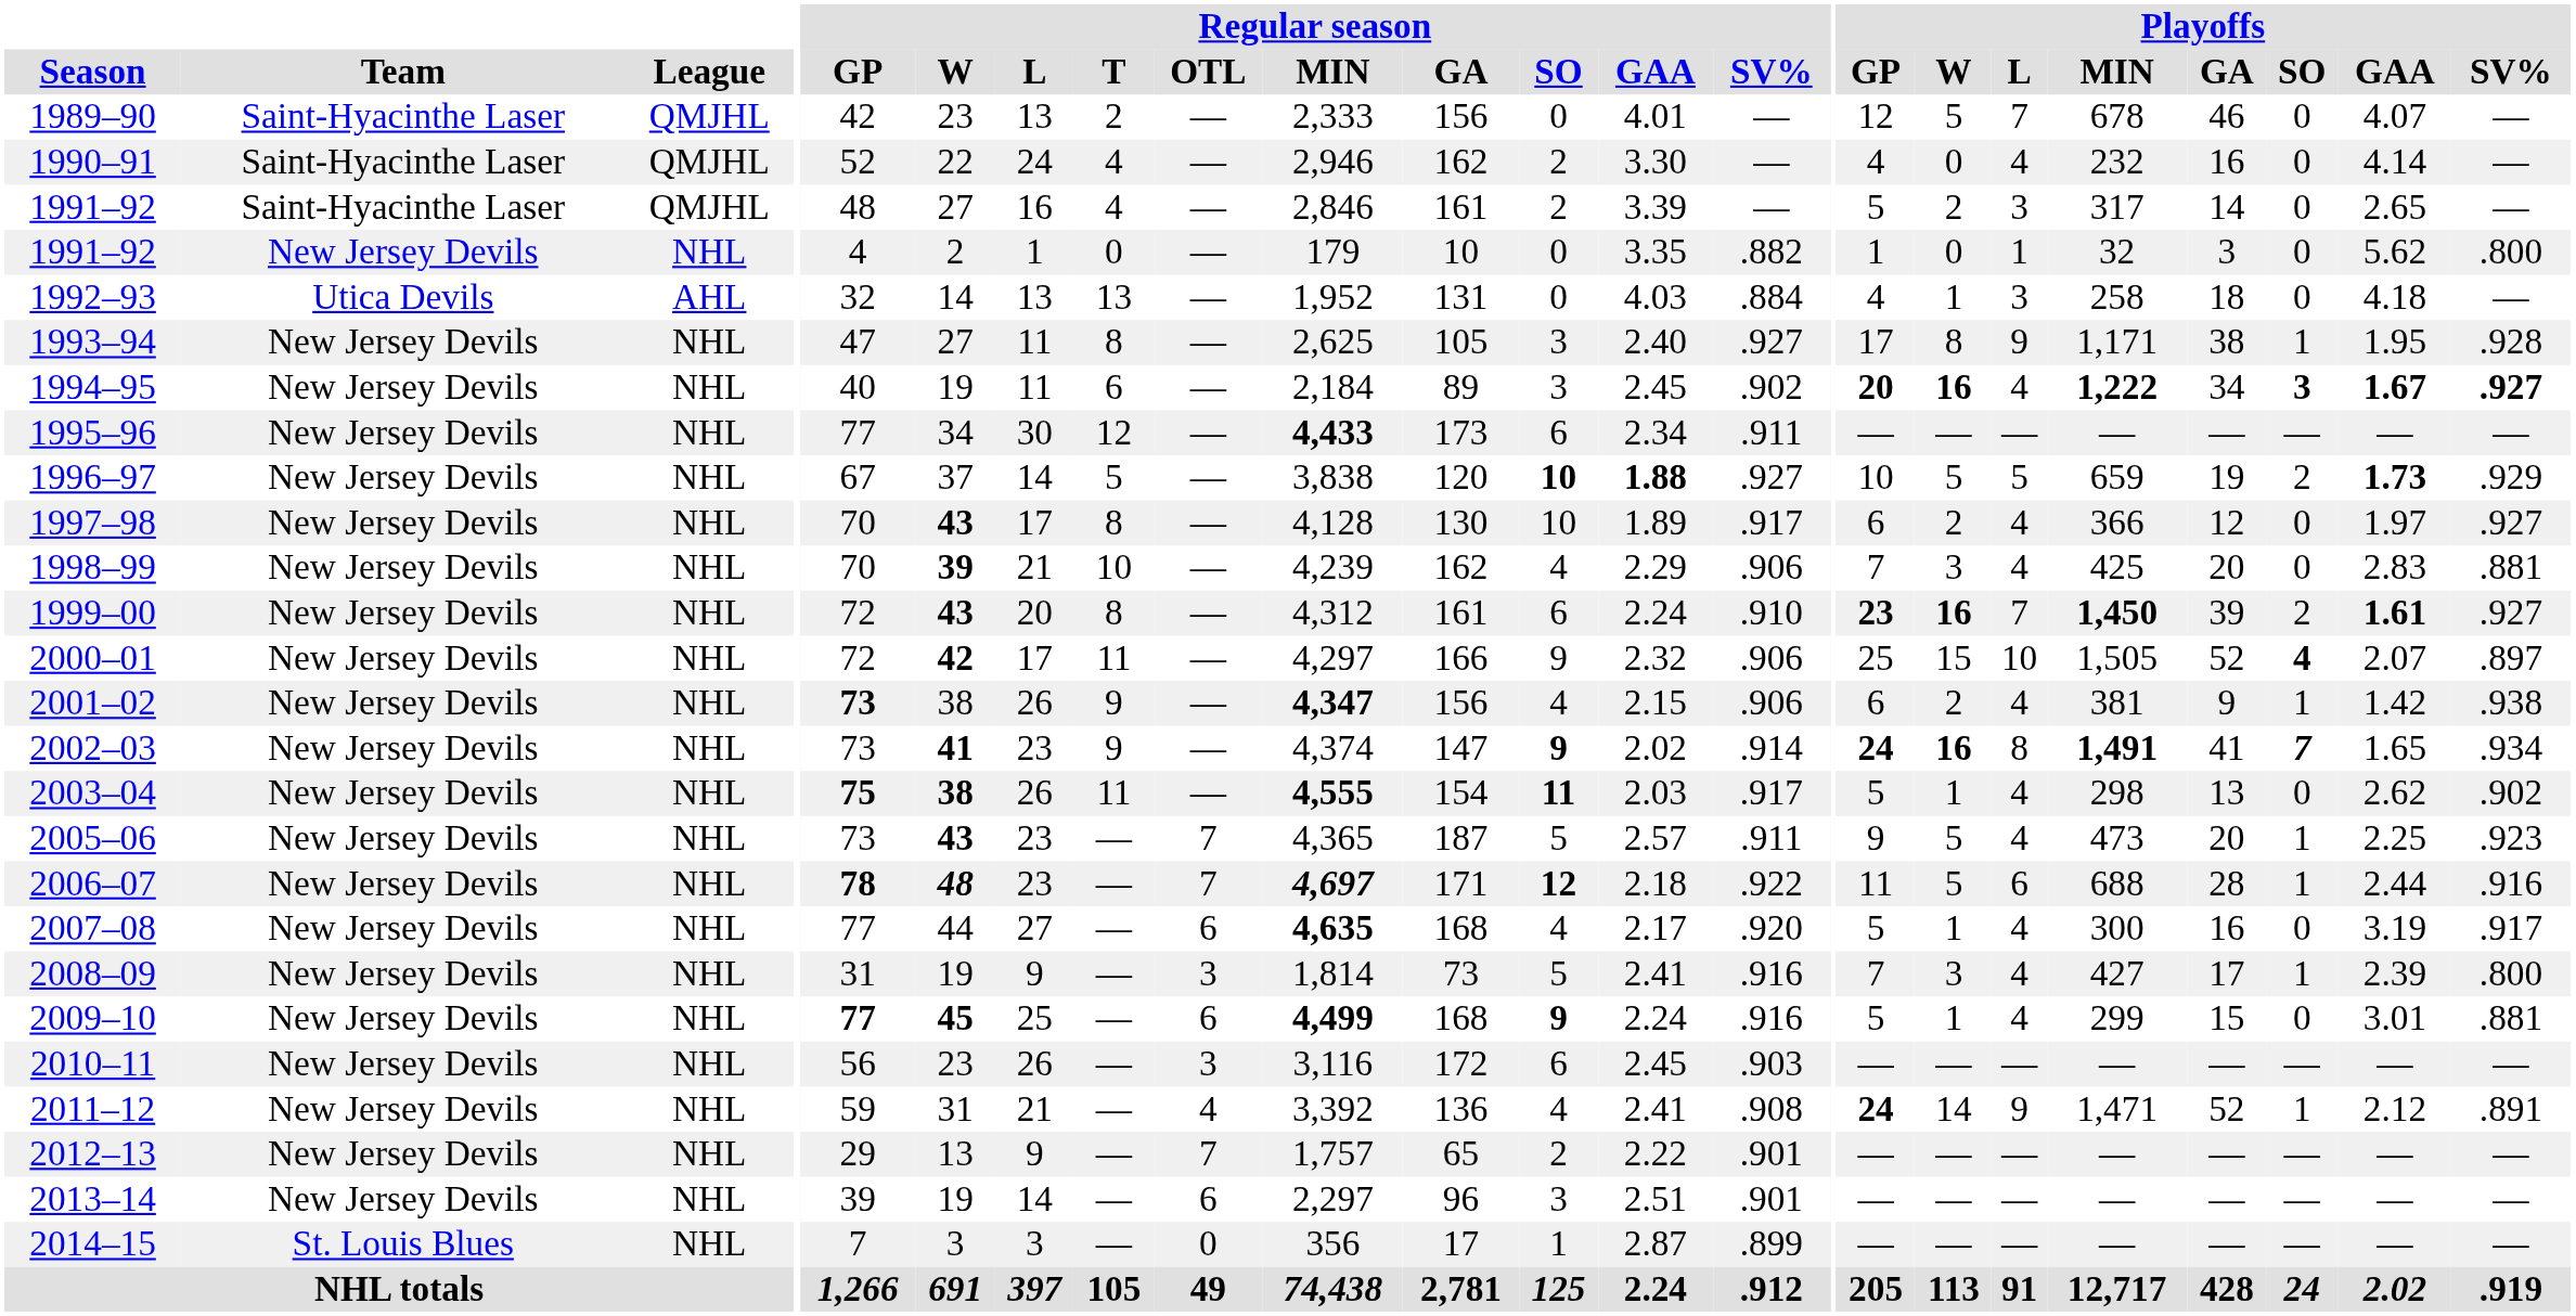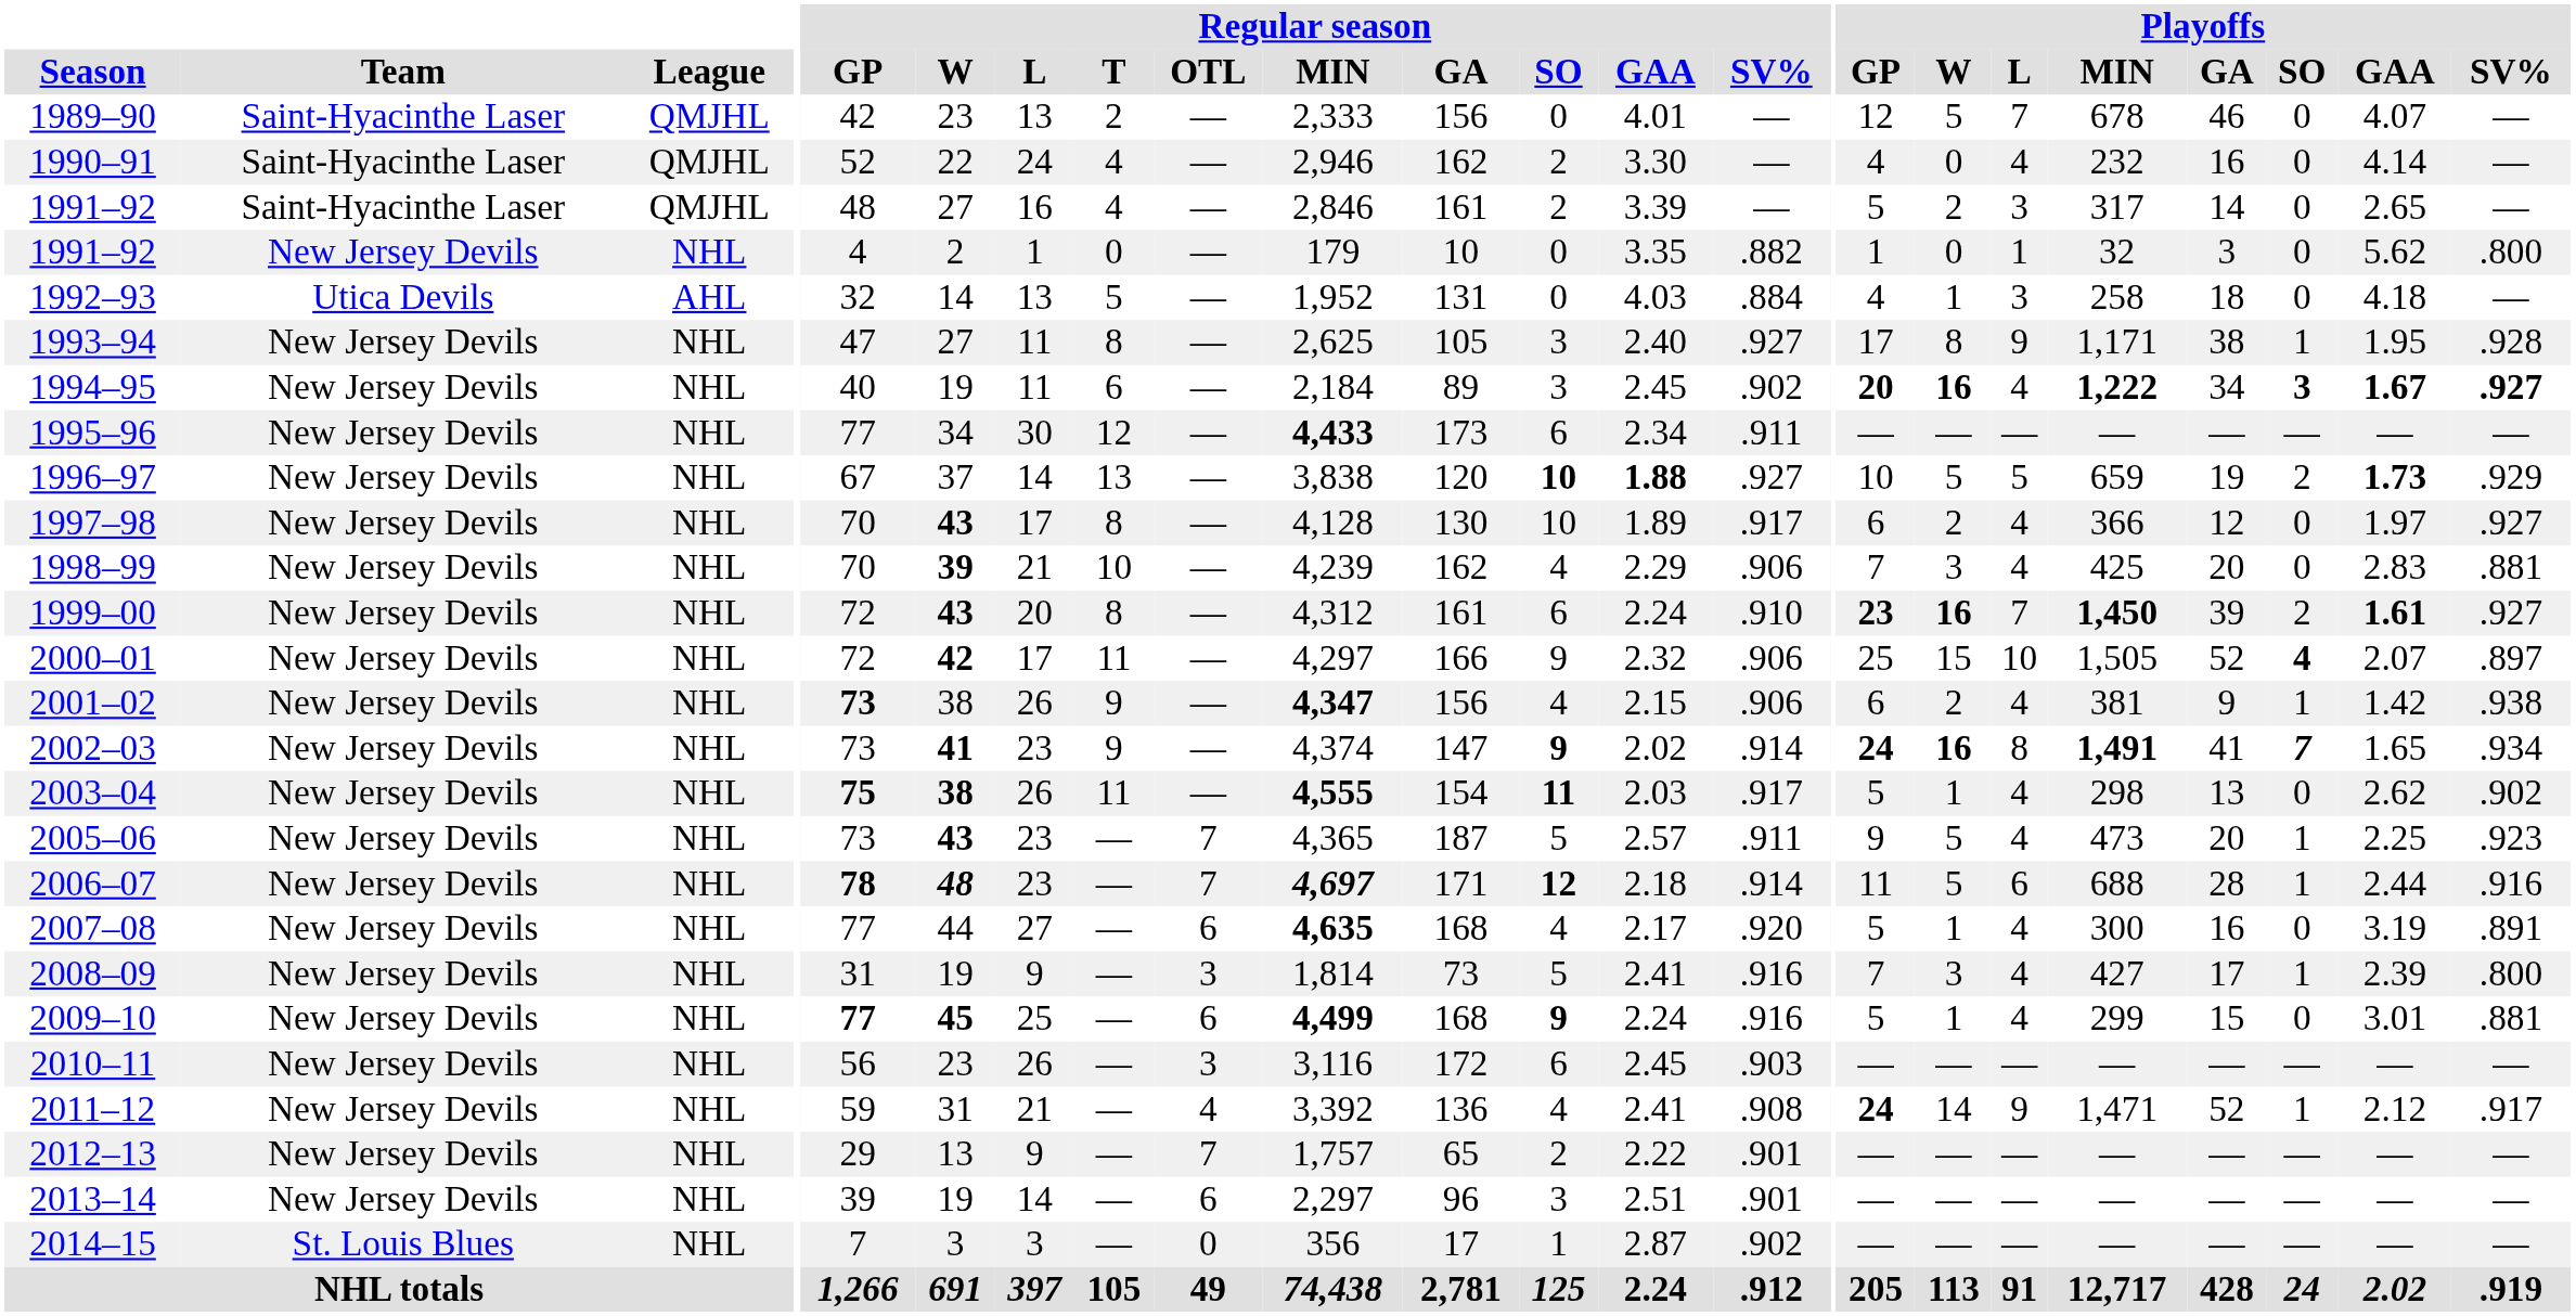 <table border="0" cellpadding="1" cellspacing="0" style="width:90%; text-align:center;">
 <tr bgcolor="#e0e0e0">
 <th colspan="3" bgcolor="#ffffff"></th>
 <th rowspan="99" bgcolor="#ffffff"></th>
 <th colspan="10" bgcolor="#e0e0e0"><a href='#'>Regular season</a></th>
 <th rowspan="99" bgcolor="#ffffff"></th>
 <th colspan="8" bgcolor="#e0e0e0"><a href='#'>Playoffs</a></th>
 </tr>
 <tr bgcolor="#e0e0e0">
 <th><a href='#'>Season</a></th>
 <th>Team</th>
 <th>League</th>
 <th>GP</th>
 <th>W</th>
 <th>L</th>
 <th>T</th>
 <th>OTL</th>
 <th>MIN</th>
 <th>GA</th>
 <th><a href='#'>SO</a></th>
 <th><a href='#'>GAA</a></th>
 <th><a href='#'>SV%</a></th>
 <th>GP</th>
 <th>W</th>
 <th>L</th>
 <th>MIN</th>
 <th>GA</th>
 <th>SO</th>
 <th>GAA</th>
 <th>SV%</th>
 </tr>
 <tr>
 <td><a href='#'>1989–90</a></td>
 <td><a href='#'>Saint-Hyacinthe Laser</a></td>
 <td><a href='#'>QMJHL</a></td>
 <td>42</td>
 <td>23</td>
 <td>13</td>
 <td>2</td>
 <td>—</td>
 <td>2,333</td>
 <td>156</td>
 <td>0</td>
 <td>4.01</td>
 <td>—</td>
 <td>12</td>
 <td>5</td>
 <td>7</td>
 <td>678</td>
 <td>46</td>
 <td>0</td>
 <td>4.07</td>
 <td>—</td>
 </tr>
 <tr bgcolor="#f0f0f0">
 <td><a href='#'>1990–91</a></td>
 <td>Saint-Hyacinthe Laser</td>
 <td>QMJHL</td>
 <td>52</td>
 <td>22</td>
 <td>24</td>
 <td>4</td>
 <td>—</td>
 <td>2,946</td>
 <td>162</td>
 <td>2</td>
 <td>3.30</td>
 <td>—</td>
 <td>4</td>
 <td>0</td>
 <td>4</td>
 <td>232</td>
 <td>16</td>
 <td>0</td>
 <td>4.14</td>
 <td>—</td>
 </tr>
 <tr>
 <td><a href='#'>1991–92</a></td>
 <td>Saint-Hyacinthe Laser</td>
 <td>QMJHL</td>
 <td>48</td>
 <td>27</td>
 <td>16</td>
 <td>4</td>
 <td>—</td>
 <td>2,846</td>
 <td>161</td>
 <td>2</td>
 <td>3.39</td>
 <td>—</td>
 <td>5</td>
 <td>2</td>
 <td>3</td>
 <td>317</td>
 <td>14</td>
 <td>0</td>
 <td>2.65</td>
 <td>—</td>
 </tr>
 <tr bgcolor="#f0f0f0">
 <td><a href='#'>1991–92</a></td>
 <td><a href='#'>New Jersey Devils</a></td>
 <td><a href='#'>NHL</a></td>
 <td>4</td>
 <td>2</td>
 <td>1</td>
 <td>0</td>
 <td>—</td>
 <td>179</td>
 <td>10</td>
 <td>0</td>
 <td>3.35</td>
 <td>.882</td>
 <td>1</td>
 <td>0</td>
 <td>1</td>
 <td>32</td>
 <td>3</td>
 <td>0</td>
 <td>5.62</td>
 <td>.800</td>
 </tr>
 <tr>
 <td><a href='#'>1992–93</a></td>
 <td><a href='#'>Utica Devils</a></td>
 <td><a href='#'>AHL</a></td>
 <td>32</td>
 <td>14</td>
 <td>13</td>
-<td>13</td>
+<td>5</td>
 <td>—</td>
 <td>1,952</td>
 <td>131</td>
 <td>0</td>
 <td>4.03</td>
 <td>.884</td>
 <td>4</td>
 <td>1</td>
 <td>3</td>
 <td>258</td>
 <td>18</td>
 <td>0</td>
 <td>4.18</td>
 <td>—</td>
 </tr>
 <tr bgcolor="#f0f0f0">
 <td><a href='#'>1993–94</a></td>
 <td>New Jersey Devils</td>
 <td>NHL</td>
 <td>47</td>
 <td>27</td>
 <td>11</td>
 <td>8</td>
 <td>—</td>
 <td>2,625</td>
 <td>105</td>
 <td>3</td>
 <td>2.40</td>
 <td>.927</td>
 <td>17</td>
 <td>8</td>
 <td>9</td>
 <td>1,171</td>
 <td>38</td>
 <td>1</td>
 <td>1.95</td>
 <td>.928</td>
 </tr>
 <tr>
 <td><a href='#'>1994–95</a></td>
 <td>New Jersey Devils</td>
 <td>NHL</td>
 <td>40</td>
 <td>19</td>
 <td>11</td>
 <td>6</td>
 <td>—</td>
 <td>2,184</td>
 <td>89</td>
 <td>3</td>
 <td>2.45</td>
 <td>.902</td>
 <td><strong>20</strong></td>
 <td><strong>16</strong></td>
 <td>4</td>
 <td><strong>1,222</strong></td>
 <td>34</td>
 <td><strong>3</strong></td>
 <td><strong>1.67</strong></td>
 <td><strong>.927</strong></td>
 </tr>
 <tr bgcolor="#f0f0f0">
 <td><a href='#'>1995–96</a></td>
 <td>New Jersey Devils</td>
 <td>NHL</td>
 <td>77</td>
 <td>34</td>
 <td>30</td>
 <td>12</td>
 <td>—</td>
 <td><strong>4,433</strong></td>
 <td>173</td>
 <td>6</td>
 <td>2.34</td>
 <td>.911</td>
 <td>—</td>
 <td>—</td>
 <td>—</td>
 <td>—</td>
 <td>—</td>
 <td>—</td>
 <td>—</td>
 <td>—</td>
 </tr>
 <tr>
 <td><a href='#'>1996–97</a></td>
 <td>New Jersey Devils</td>
 <td>NHL</td>
 <td>67</td>
 <td>37</td>
 <td>14</td>
-<td>5</td>
+<td>13</td>
 <td>—</td>
 <td>3,838</td>
 <td>120</td>
 <td><strong>10</strong></td>
 <td><strong>1.88</strong></td>
 <td>.927</td>
 <td>10</td>
 <td>5</td>
 <td>5</td>
 <td>659</td>
 <td>19</td>
 <td>2</td>
 <td><strong>1.73</strong></td>
 <td>.929</td>
 </tr>
 <tr bgcolor="#f0f0f0">
 <td><a href='#'>1997–98</a></td>
 <td>New Jersey Devils</td>
 <td>NHL</td>
 <td>70</td>
 <td><strong>43</strong></td>
 <td>17</td>
 <td>8</td>
 <td>—</td>
 <td>4,128</td>
 <td>130</td>
 <td>10</td>
 <td>1.89</td>
 <td>.917</td>
 <td>6</td>
 <td>2</td>
 <td>4</td>
 <td>366</td>
 <td>12</td>
 <td>0</td>
 <td>1.97</td>
 <td>.927</td>
 </tr>
 <tr>
 <td><a href='#'>1998–99</a></td>
 <td>New Jersey Devils</td>
 <td>NHL</td>
 <td>70</td>
 <td><strong>39</strong></td>
 <td>21</td>
 <td>10</td>
 <td>—</td>
 <td>4,239</td>
 <td>162</td>
 <td>4</td>
 <td>2.29</td>
 <td>.906</td>
 <td>7</td>
 <td>3</td>
 <td>4</td>
 <td>425</td>
 <td>20</td>
 <td>0</td>
 <td>2.83</td>
 <td>.881</td>
 </tr>
 <tr bgcolor="#f0f0f0">
 <td><a href='#'>1999–00</a></td>
 <td>New Jersey Devils</td>
 <td>NHL</td>
 <td>72</td>
 <td><strong>43</strong></td>
 <td>20</td>
 <td>8</td>
 <td>—</td>
 <td>4,312</td>
 <td>161</td>
 <td>6</td>
 <td>2.24</td>
 <td>.910</td>
 <td><strong>23</strong></td>
 <td><strong>16</strong></td>
 <td>7</td>
 <td><strong>1,450</strong></td>
 <td>39</td>
 <td>2</td>
 <td><strong>1.61</strong></td>
 <td>.927</td>
 </tr>
 <tr>
 <td><a href='#'>2000–01</a></td>
 <td>New Jersey Devils</td>
 <td>NHL</td>
 <td>72</td>
 <td><strong>42</strong></td>
 <td>17</td>
 <td>11</td>
 <td>—</td>
 <td>4,297</td>
 <td>166</td>
 <td>9</td>
 <td>2.32</td>
 <td>.906</td>
 <td>25</td>
 <td>15</td>
 <td>10</td>
 <td>1,505</td>
 <td>52</td>
 <td><strong>4</strong></td>
 <td>2.07</td>
 <td>.897</td>
 </tr>
 <tr bgcolor="#f0f0f0">
 <td><a href='#'>2001–02</a></td>
 <td>New Jersey Devils</td>
 <td>NHL</td>
 <td><strong>73</strong></td>
 <td>38</td>
 <td>26</td>
 <td>9</td>
 <td>—</td>
 <td><strong>4,347</strong></td>
 <td>156</td>
 <td>4</td>
 <td>2.15</td>
 <td>.906</td>
 <td>6</td>
 <td>2</td>
 <td>4</td>
 <td>381</td>
 <td>9</td>
 <td>1</td>
 <td>1.42</td>
 <td>.938</td>
 </tr>
 <tr>
 <td><a href='#'>2002–03</a></td>
 <td>New Jersey Devils</td>
 <td>NHL</td>
 <td>73</td>
 <td><strong>41</strong></td>
 <td>23</td>
 <td>9</td>
 <td>—</td>
 <td>4,374</td>
 <td>147</td>
 <td><strong>9</strong></td>
 <td>2.02</td>
 <td>.914</td>
 <td><strong>24</strong></td>
 <td><strong>16</strong></td>
 <td>8</td>
 <td><strong>1,491</strong></td>
 <td>41</td>
 <td><strong><em>7</em></strong></td>
 <td>1.65</td>
 <td>.934</td>
 </tr>
 <tr bgcolor="#f0f0f0">
 <td><a href='#'>2003–04</a></td>
 <td>New Jersey Devils</td>
 <td>NHL</td>
 <td><strong>75</strong></td>
 <td><strong>38</strong></td>
 <td>26</td>
 <td>11</td>
 <td>—</td>
 <td><strong>4,555</strong></td>
 <td>154</td>
 <td><strong>11</strong></td>
 <td>2.03</td>
 <td>.917</td>
 <td>5</td>
 <td>1</td>
 <td>4</td>
 <td>298</td>
 <td>13</td>
 <td>0</td>
 <td>2.62</td>
 <td>.902</td>
 </tr>
 <tr>
 <td><a href='#'>2005–06</a></td>
 <td>New Jersey Devils</td>
 <td>NHL</td>
 <td>73</td>
 <td><strong>43</strong></td>
 <td>23</td>
 <td>—</td>
 <td>7</td>
 <td>4,365</td>
 <td>187</td>
 <td>5</td>
 <td>2.57</td>
 <td>.911</td>
 <td>9</td>
 <td>5</td>
 <td>4</td>
 <td>473</td>
 <td>20</td>
 <td>1</td>
 <td>2.25</td>
 <td>.923</td>
 </tr>
 <tr bgcolor="#f0f0f0">
 <td><a href='#'>2006–07</a></td>
 <td>New Jersey Devils</td>
 <td>NHL</td>
 <td><strong>78</strong></td>
 <td><strong><em>48</em></strong></td>
 <td>23</td>
 <td>—</td>
 <td>7</td>
 <td><strong><em>4,697</em></strong></td>
 <td>171</td>
 <td><strong>12</strong></td>
 <td>2.18</td>
-<td>.922</td>
+<td>.914</td>
 <td>11</td>
 <td>5</td>
 <td>6</td>
 <td>688</td>
 <td>28</td>
 <td>1</td>
 <td>2.44</td>
 <td>.916</td>
 </tr>
 <tr>
 <td><a href='#'>2007–08</a></td>
 <td>New Jersey Devils</td>
 <td>NHL</td>
 <td>77</td>
 <td>44</td>
 <td>27</td>
 <td>—</td>
 <td>6</td>
 <td><strong>4,635</strong></td>
 <td>168</td>
 <td>4</td>
 <td>2.17</td>
 <td>.920</td>
 <td>5</td>
 <td>1</td>
 <td>4</td>
 <td>300</td>
 <td>16</td>
 <td>0</td>
 <td>3.19</td>
-<td>.917</td>
+<td>.891</td>
 </tr>
 <tr bgcolor="#f0f0f0">
 <td><a href='#'>2008–09</a></td>
 <td>New Jersey Devils</td>
 <td>NHL</td>
 <td>31</td>
 <td>19</td>
 <td>9</td>
 <td>—</td>
 <td>3</td>
 <td>1,814</td>
 <td>73</td>
 <td>5</td>
 <td>2.41</td>
 <td>.916</td>
 <td>7</td>
 <td>3</td>
 <td>4</td>
 <td>427</td>
 <td>17</td>
 <td>1</td>
 <td>2.39</td>
 <td>.800</td>
 </tr>
 <tr>
 <td><a href='#'>2009–10</a></td>
 <td>New Jersey Devils</td>
 <td>NHL</td>
 <td><strong>77</strong></td>
 <td><strong>45</strong></td>
 <td>25</td>
 <td>—</td>
 <td>6</td>
 <td><strong>4,499</strong></td>
 <td>168</td>
 <td><strong>9</strong></td>
 <td>2.24</td>
 <td>.916</td>
 <td>5</td>
 <td>1</td>
 <td>4</td>
 <td>299</td>
 <td>15</td>
 <td>0</td>
 <td>3.01</td>
 <td>.881</td>
 </tr>
 <tr bgcolor="#f0f0f0">
 <td><a href='#'>2010–11</a></td>
 <td>New Jersey Devils</td>
 <td>NHL</td>
 <td>56</td>
 <td>23</td>
 <td>26</td>
 <td>—</td>
 <td>3</td>
 <td>3,116</td>
 <td>172</td>
 <td>6</td>
 <td>2.45</td>
 <td>.903</td>
 <td>—</td>
 <td>—</td>
 <td>—</td>
 <td>—</td>
 <td>—</td>
 <td>—</td>
 <td>—</td>
 <td>—</td>
 </tr>
 <tr>
 <td><a href='#'>2011–12</a></td>
 <td>New Jersey Devils</td>
 <td>NHL</td>
 <td>59</td>
 <td>31</td>
 <td>21</td>
 <td>—</td>
 <td>4</td>
 <td>3,392</td>
 <td>136</td>
 <td>4</td>
 <td>2.41</td>
 <td>.908</td>
 <td><strong>24</strong></td>
 <td>14</td>
 <td>9</td>
 <td>1,471</td>
 <td>52</td>
 <td>1</td>
 <td>2.12</td>
-<td>.891</td>
+<td>.917</td>
 </tr>
 <tr bgcolor="#f0f0f0">
 <td><a href='#'>2012–13</a></td>
 <td>New Jersey Devils</td>
 <td>NHL</td>
 <td>29</td>
 <td>13</td>
 <td>9</td>
 <td>—</td>
 <td>7</td>
 <td>1,757</td>
 <td>65</td>
 <td>2</td>
 <td>2.22</td>
 <td>.901</td>
 <td>—</td>
 <td>—</td>
 <td>—</td>
 <td>—</td>
 <td>—</td>
 <td>—</td>
 <td>—</td>
 <td>—</td>
 </tr>
 <tr>
 <td><a href='#'>2013–14</a></td>
 <td>New Jersey Devils</td>
 <td>NHL</td>
 <td>39</td>
 <td>19</td>
 <td>14</td>
 <td>—</td>
 <td>6</td>
 <td>2,297</td>
 <td>96</td>
 <td>3</td>
 <td>2.51</td>
 <td>.901</td>
 <td>—</td>
 <td>—</td>
 <td>—</td>
 <td>—</td>
 <td>—</td>
 <td>—</td>
 <td>—</td>
 <td>—</td>
 </tr>
 <tr bgcolor="#f0f0f0">
 <td><a href='#'>2014–15</a></td>
 <td><a href='#'>St. Louis Blues</a></td>
 <td>NHL</td>
 <td>7</td>
 <td>3</td>
 <td>3</td>
 <td>—</td>
 <td>0</td>
 <td>356</td>
 <td>17</td>
 <td>1</td>
 <td>2.87</td>
-<td>.899</td>
+<td>.902</td>
 <td>—</td>
 <td>—</td>
 <td>—</td>
 <td>—</td>
 <td>—</td>
 <td>—</td>
 <td>—</td>
 <td>—</td>
 </tr>
 <tr bgcolor="#e0e0e0">
 <th colspan="3">NHL totals</th>
 <th><em>1,266</em></th>
 <th><em>691</em></th>
 <th><em>397</em></th>
 <th>105</th>
 <th>49</th>
 <th><em>74,438</em></th>
 <th>2,781</th>
 <th><em>125</em></th>
 <th>2.24</th>
 <th>.912</th>
 <th>205</th>
 <th>113</th>
 <th>91</th>
 <th>12,717</th>
 <th>428</th>
 <th><em>24</em></th>
 <th><em>2.02</em></th>
 <th>.919</th>
 </tr>
 </table>
